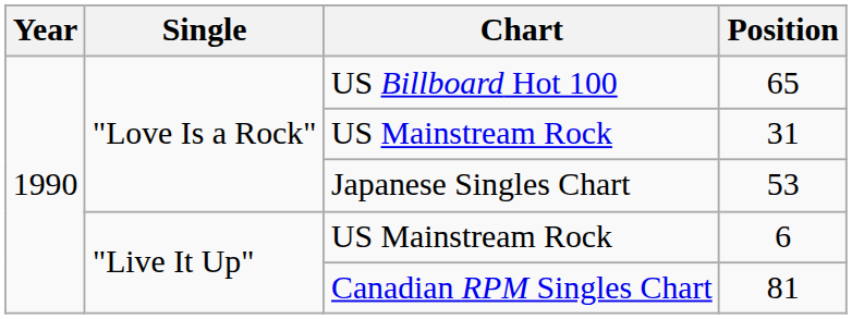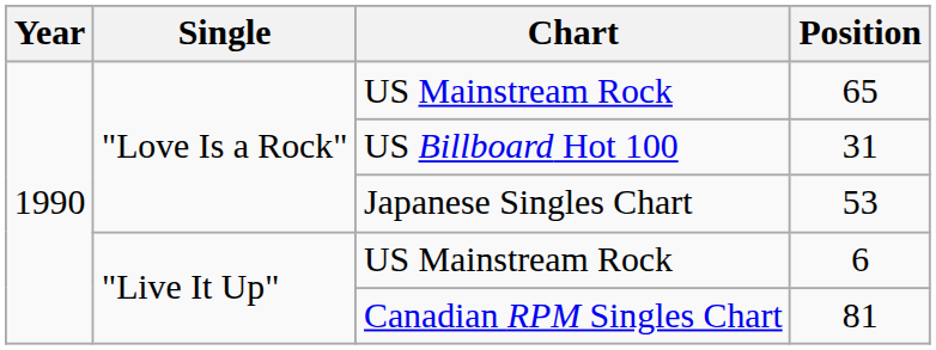 <table class="wikitable">
 <tr>
 <th>Year</th>
 <th>Single</th>
 <th>Chart</th>
 <th>Position</th>
 </tr>
 <tr>
 <td rowspan="6">1990</td>
 <td rowspan="3">"Love Is a Rock"</td>
-<td>US <a href='#'><em>Billboard</em> Hot 100</a></td>
+<td>US <a href='#'>Mainstream Rock</a></td>
 <td style="text-align:center;">65</td>
 </tr>
 <tr>
-<td>US <a href='#'>Mainstream Rock</a></td>
+<td>US <a href='#'><em>Billboard</em> Hot 100</a></td>
 <td style="text-align:center;">31</td>
 </tr>
 <tr>
 <td>Japanese Singles Chart</td>
 <td style="text-align:center;">53</td>
 </tr>
 <tr>
 <td rowspan="2">"Live It Up"</td>
 <td>US Mainstream Rock</td>
 <td style="text-align:center;">6</td>
 </tr>
 <tr>
 <td><a href='#'>Canadian <em>RPM</em> Singles Chart</a></td>
 <td style="text-align:center;">81</td>
 </tr>
 </table>
